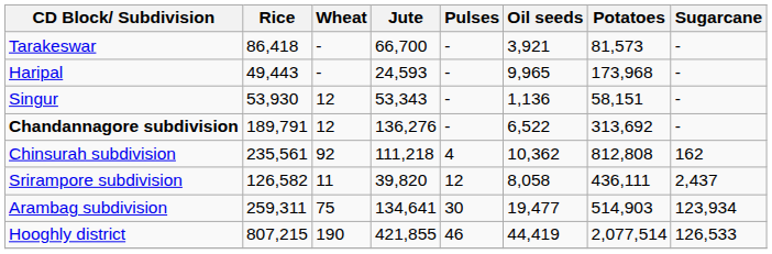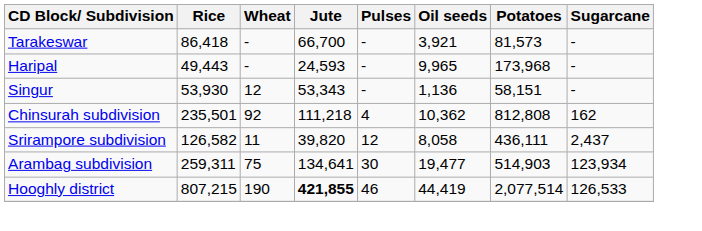 <table class="wikitable sortable">
 <tr>
 <th>CD Block/ Subdivision</th>
 <th>Rice</th>
 <th>Wheat</th>
 <th>Jute</th>
 <th>Pulses</th>
 <th>Oil seeds</th>
 <th>Potatoes</th>
 <th>Sugarcane</th>
 </tr>
 <tr>
 <td><a href='#'>Tarakeswar</a></td>
 <td>86,418</td>
 <td>-</td>
 <td>66,700</td>
 <td>-</td>
 <td>3,921</td>
 <td>81,573</td>
 <td>-</td>
 </tr>
 <tr>
 <td><a href='#'>Haripal</a></td>
 <td>49,443</td>
 <td>-</td>
 <td>24,593</td>
 <td>-</td>
 <td>9,965</td>
 <td>173,968</td>
 <td>-</td>
 </tr>
 <tr>
 <td><a href='#'>Singur</a></td>
 <td>53,930</td>
 <td>12</td>
 <td>53,343</td>
 <td>-</td>
 <td>1,136</td>
 <td>58,151</td>
 <td>-</td>
 </tr>
 <tr>
-<td><strong>Chandannagore subdivision</strong></td>
-<td>189,791</td>
-<td>12</td>
-<td>136,276</td>
-<td>-</td>
-<td>6,522</td>
-<td>313,692</td>
-<td>-</td>
-</tr>
-<tr>
 <td><a href='#'>Chinsurah subdivision</a></td>
-<td>235,561</td>
+<td>235,501</td>
 <td>92</td>
 <td>111,218</td>
 <td>4</td>
 <td>10,362</td>
 <td>812,808</td>
 <td>162</td>
 </tr>
 <tr>
 <td><a href='#'>Srirampore subdivision</a></td>
 <td>126,582</td>
 <td>11</td>
 <td>39,820</td>
 <td>12</td>
 <td>8,058</td>
 <td>436,111</td>
 <td>2,437</td>
 </tr>
 <tr>
 <td><a href='#'>Arambag subdivision</a></td>
 <td>259,311</td>
 <td>75</td>
 <td>134,641</td>
 <td>30</td>
 <td>19,477</td>
 <td>514,903</td>
 <td>123,934</td>
 </tr>
 <tr>
 <td><a href='#'>Hooghly district</a></td>
 <td>807,215</td>
 <td>190</td>
-<td>421,855</td>
+<td><strong>421,855</strong></td>
 <td>46</td>
 <td>44,419</td>
 <td>2,077,514</td>
 <td>126,533</td>
 </tr>
 <tr>
 </tr>
 </table>
